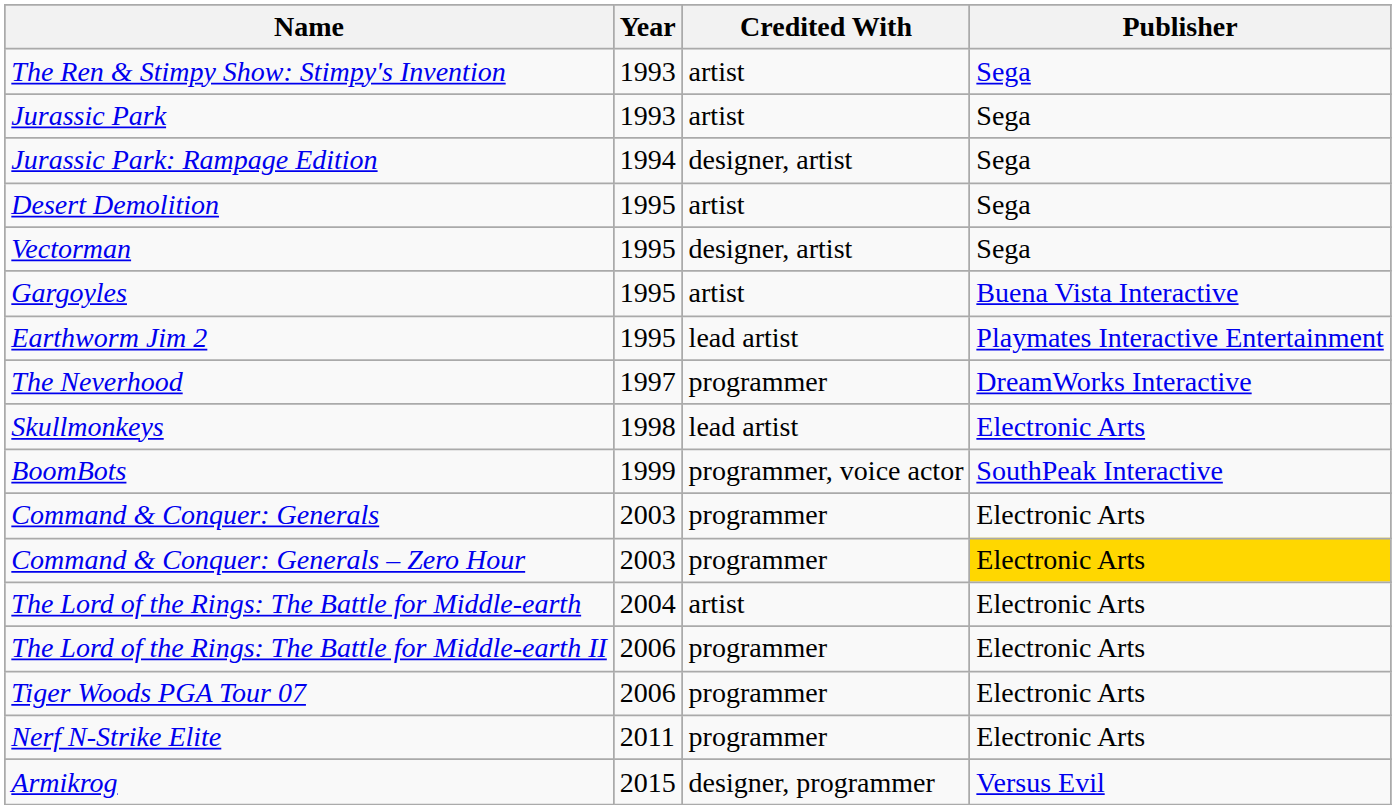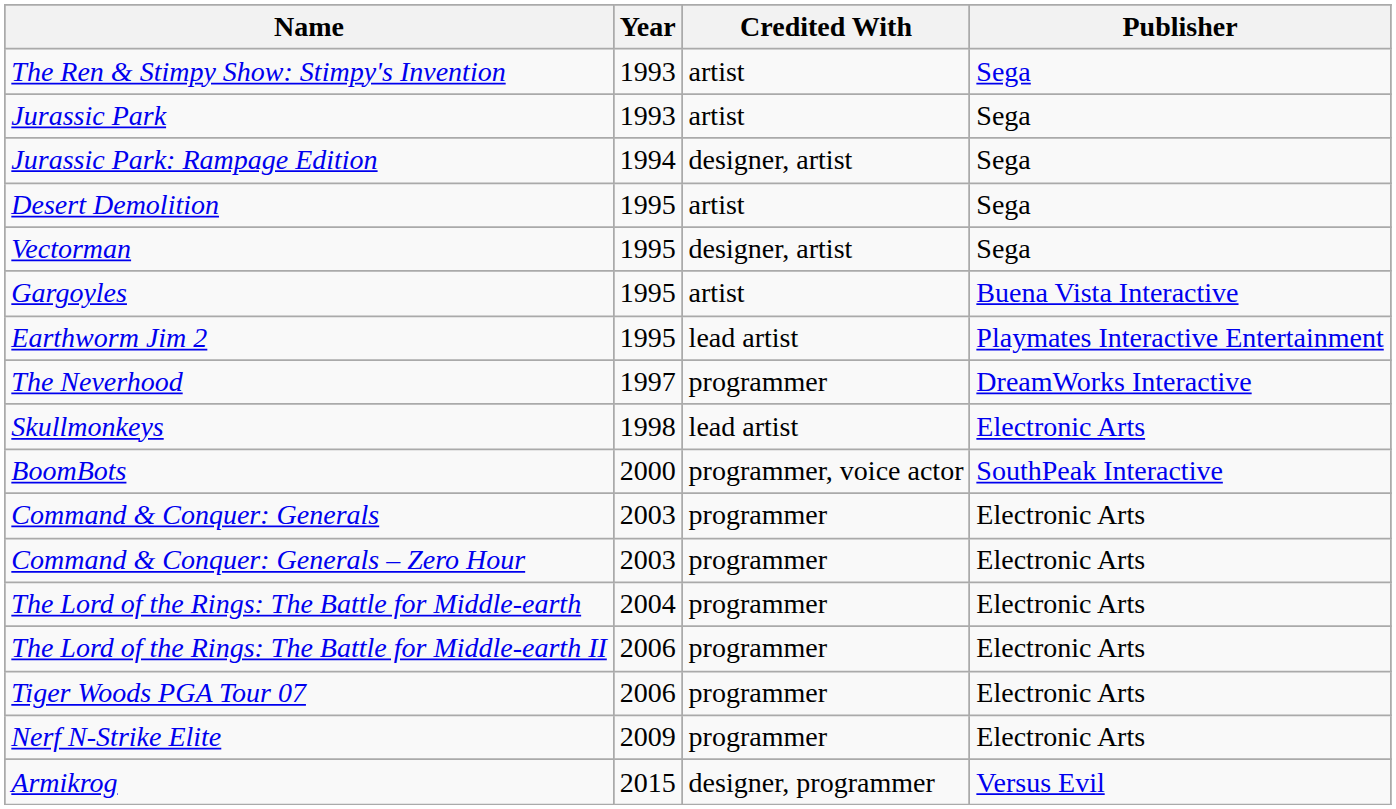 <table class="wikitable sortable" border="1">
 <tr>
 <th scope="col">Name</th>
 <th scope="col">Year</th>
 <th scope="col">Credited With</th>
 <th scope="col">Publisher</th>
 </tr>
 <tr>
 <td><em><a href='#'>The Ren & Stimpy Show: Stimpy's Invention</a></em></td>
 <td>1993</td>
 <td>artist</td>
 <td><a href='#'>Sega</a></td>
 </tr>
 <tr>
 <td><em><a href='#'>Jurassic Park</a></em></td>
 <td>1993</td>
 <td>artist</td>
 <td>Sega</td>
 </tr>
 <tr>
 <td><em><a href='#'>Jurassic Park: Rampage Edition</a></em></td>
 <td>1994</td>
 <td>designer, artist</td>
 <td>Sega</td>
 </tr>
 <tr>
 <td><em><a href='#'>Desert Demolition</a></em></td>
 <td>1995</td>
 <td>artist</td>
 <td>Sega</td>
 </tr>
 <tr>
 <td><em><a href='#'>Vectorman</a></em></td>
 <td>1995</td>
 <td>designer, artist</td>
 <td>Sega</td>
 </tr>
 <tr>
 <td><em><a href='#'>Gargoyles</a></em></td>
 <td>1995</td>
 <td>artist</td>
 <td><a href='#'>Buena Vista Interactive</a></td>
 </tr>
 <tr>
 <td><em><a href='#'>Earthworm Jim 2</a></em></td>
 <td>1995</td>
 <td>lead artist</td>
 <td><a href='#'>Playmates Interactive Entertainment</a></td>
 </tr>
 <tr>
 <td><em><a href='#'>The Neverhood</a></em></td>
 <td>1997</td>
 <td>programmer</td>
 <td><a href='#'>DreamWorks Interactive</a></td>
 </tr>
 <tr>
 <td><em><a href='#'>Skullmonkeys</a></em></td>
 <td>1998</td>
 <td>lead artist</td>
 <td><a href='#'>Electronic Arts</a></td>
 </tr>
 <tr>
 <td><em><a href='#'>BoomBots</a></em></td>
-<td>1999</td>
+<td>2000</td>
 <td>programmer, voice actor</td>
 <td><a href='#'>SouthPeak Interactive</a></td>
 </tr>
 <tr>
 <td><em><a href='#'>Command & Conquer: Generals</a></em></td>
 <td>2003</td>
 <td>programmer</td>
 <td>Electronic Arts</td>
 </tr>
 <tr>
 <td><em><a href='#'>Command & Conquer: Generals – Zero Hour</a></em></td>
 <td>2003</td>
 <td>programmer</td>
-<td style="background: gold;">Electronic Arts</td>
+<td>Electronic Arts</td>
 </tr>
 <tr>
 <td><em><a href='#'>The Lord of the Rings: The Battle for Middle-earth</a></em></td>
 <td>2004</td>
-<td>artist</td>
+<td>programmer</td>
 <td>Electronic Arts</td>
 </tr>
 <tr>
 <td><em><a href='#'>The Lord of the Rings: The Battle for Middle-earth II</a></em></td>
 <td>2006</td>
 <td>programmer</td>
 <td>Electronic Arts</td>
 </tr>
 <tr>
 <td><em><a href='#'>Tiger Woods PGA Tour 07</a></em></td>
 <td>2006</td>
 <td>programmer</td>
 <td>Electronic Arts</td>
 </tr>
 <tr>
 <td><em><a href='#'>Nerf N-Strike Elite</a></em></td>
-<td>2011</td>
+<td>2009</td>
 <td>programmer</td>
 <td>Electronic Arts</td>
 </tr>
 <tr>
 <td><em><a href='#'>Armikrog</a></em></td>
 <td>2015</td>
 <td>designer, programmer</td>
 <td><a href='#'>Versus Evil</a></td>
 </tr>
 </table>
